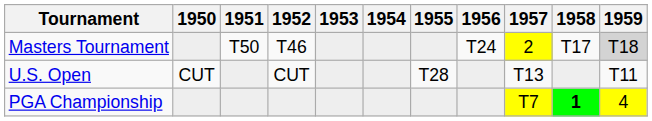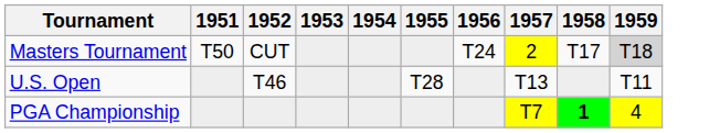 <table class="wikitable" style="font-size:95%;text-align:center;">
 <tr>
 <th>Tournament</th>
-<th>1950</th>
 <th>1951</th>
 <th>1952</th>
 <th>1953</th>
 <th>1954</th>
 <th>1955</th>
 <th>1956</th>
 <th>1957</th>
 <th>1958</th>
 <th>1959</th>
 </tr>
 <tr>
 <td align=left><a href='#'>Masters Tournament</a></td>
-<td style="background:#eeeeee;"></td>
 <td>T50</td>
-<td>T46</td>
+<td>CUT</td>
 <td style="background:#eeeeee;"></td>
 <td style="background:#eeeeee;"></td>
 <td style="background:#eeeeee;"></td>
 <td>T24</td>
 <td style="background:yellow;">2</td>
 <td>T17</td>
 <td style="background: lightgrey;">T18</td>
 </tr>
 <tr>
 <td align=left><a href='#'>U.S. Open</a></td>
-<td>CUT</td>
 <td style="background:#eeeeee;"></td>
-<td>CUT</td>
+<td>T46</td>
 <td style="background:#eeeeee;"></td>
 <td style="background:#eeeeee;"></td>
 <td>T28</td>
 <td style="background:#eeeeee;"></td>
 <td>T13</td>
 <td style="background:#eeeeee;"></td>
 <td>T11</td>
 </tr>
 <tr>
 <td align=left><a href='#'>PGA Championship</a></td>
 <td style="background:#eeeeee;"></td>
 <td style="background:#eeeeee;"></td>
 <td style="background:#eeeeee;"></td>
 <td style="background:#eeeeee;"></td>
 <td style="background:#eeeeee;"></td>
 <td style="background:#eeeeee;"></td>
-<td style="background:#eeeeee;"></td>
 <td style="background:yellow;">T7</td>
 <td style="background:lime;"><strong>1</strong></td>
 <td style="background:yellow;">4</td>
 </tr>
 </table>
